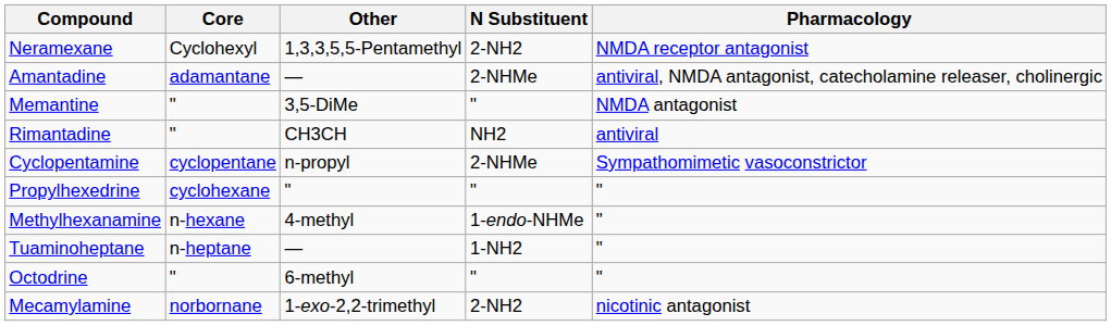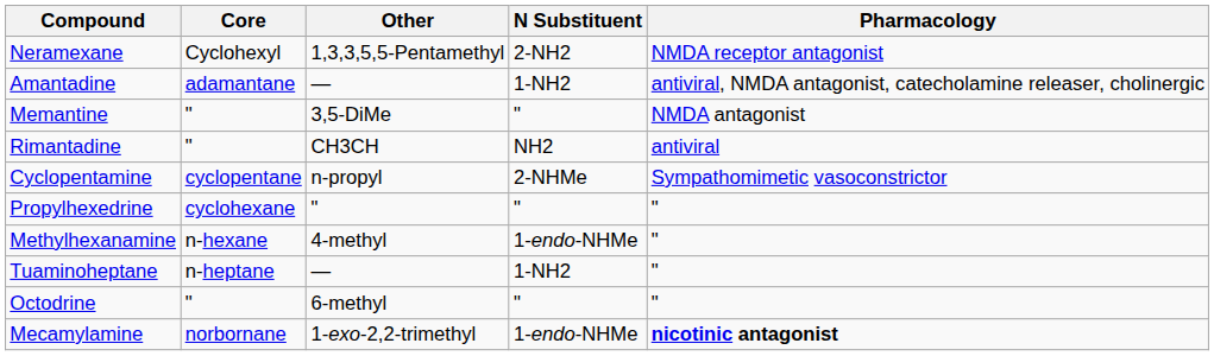 <table class="wikitable">
 <tr>
 <th>Compound</th>
 <th>Core</th>
 <th>Other</th>
 <th>N Substituent</th>
 <th>Pharmacology</th>
 </tr>
 <tr>
 <td><a href='#'>Neramexane</a></td>
 <td>Cyclohexyl</td>
 <td>1,3,3,5,5-Pentamethyl</td>
 <td>2-NH2</td>
 <td><a href='#'>NMDA receptor antagonist</a></td>
 </tr>
 <tr>
 <td><a href='#'>Amantadine</a></td>
 <td><a href='#'>adamantane</a></td>
 <td>—</td>
-<td>2-NHMe</td>
+<td>1-NH2</td>
 <td><a href='#'>antiviral</a>, NMDA antagonist, catecholamine releaser, cholinergic</td>
 </tr>
 <tr>
 <td><a href='#'>Memantine</a></td>
 <td>"</td>
 <td>3,5-DiMe</td>
 <td>"</td>
 <td><a href='#'>NMDA</a> antagonist</td>
 </tr>
 <tr>
 <td><a href='#'>Rimantadine</a></td>
 <td>"</td>
 <td>CH3CH</td>
 <td>NH2</td>
 <td><a href='#'>antiviral</a></td>
 </tr>
 <tr>
 <td><a href='#'>Cyclopentamine</a></td>
 <td><a href='#'>cyclopentane</a></td>
 <td>n-propyl</td>
 <td>2-NHMe</td>
 <td><a href='#'>Sympathomimetic</a> <a href='#'>vasoconstrictor</a></td>
 </tr>
 <tr>
 <td><a href='#'>Propylhexedrine</a></td>
 <td><a href='#'>cyclohexane</a></td>
 <td>"</td>
 <td>"</td>
 <td>"</td>
 </tr>
 <tr>
 <td><a href='#'>Methylhexanamine</a></td>
 <td>n-<a href='#'>hexane</a></td>
 <td>4-methyl</td>
 <td>1-<em>endo</em>-NHMe</td>
 <td>"</td>
 </tr>
 <tr>
 <td><a href='#'>Tuaminoheptane</a></td>
 <td>n-<a href='#'>heptane</a></td>
 <td>—</td>
 <td>1-NH2</td>
 <td>"</td>
 </tr>
 <tr>
 <td><a href='#'>Octodrine</a></td>
 <td>"</td>
 <td>6-methyl</td>
 <td>"</td>
 <td>"</td>
 </tr>
 <tr>
 <td><a href='#'>Mecamylamine</a></td>
 <td><a href='#'>norbornane</a></td>
 <td>1-<em>exo</em>-2,2-trimethyl</td>
-<td>2-NH2</td>
-<td><a href='#'>nicotinic</a> antagonist</td>
+<td>1-<em>endo</em>-NHMe</td>
+<td><strong><a href='#'>nicotinic</a> antagonist</strong></td>
 </tr>
 </table>
